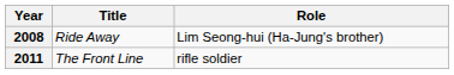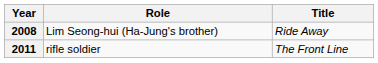 <table class="wikitable" style="font-size: 95%; width:500px">
 <tr>
 <th>Year</th>
+<th>Role</th>
 <th>Title</th>
-<th>Role</th>
 </tr>
 <tr>
 <th>2008</th>
+<td>Lim Seong-hui (Ha-Jung's brother)</td>
 <td><em>Ride Away</em></td>
-<td>Lim Seong-hui (Ha-Jung's brother)</td>
 </tr>
 <tr>
 <th>2011</th>
+<td>rifle soldier</td>
 <td><em>The Front Line</em></td>
-<td>rifle soldier</td>
 </tr>
 </table>
